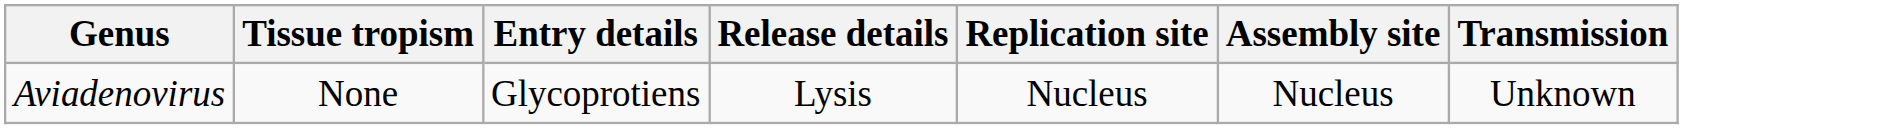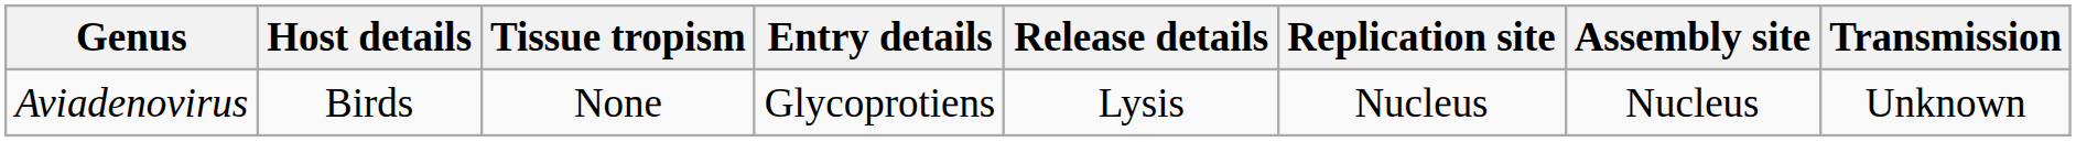 <table class="wikitable sortable" style="text-align:center">
 <tr>
 <th>Genus</th>
+<th>Host details</th>
 <th>Tissue tropism</th>
 <th>Entry details</th>
 <th>Release details</th>
 <th>Replication site</th>
 <th>Assembly site</th>
 <th>Transmission</th>
 </tr>
 <tr>
 <td><em>Aviadenovirus</em></td>
+<td>Birds</td>
 <td>None</td>
 <td>Glycoprotiens</td>
 <td>Lysis</td>
 <td>Nucleus</td>
 <td>Nucleus</td>
 <td>Unknown</td>
 </tr>
 </table>
